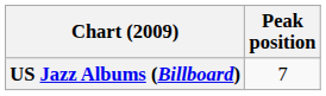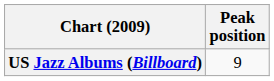 <table class="wikitable plainrowheaders">
 <tr>
 <th scope="col">Chart (2009)</th>
 <th scope="col">Peak<br>position</th>
 </tr>
 <tr>
 <th scope="row">US <a href='#'>Jazz Albums</a> (<em><a href='#'>Billboard</a></em>)</th>
-<td style="text-align:center">7</td>
+<td style="text-align:center">9</td>
 </tr>
 </table>
